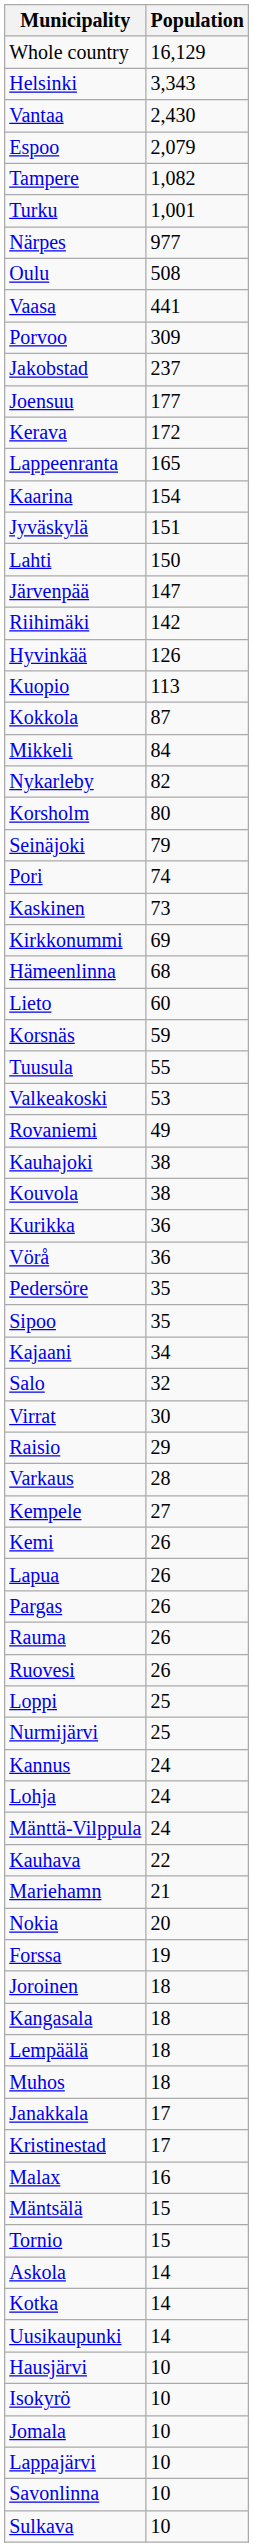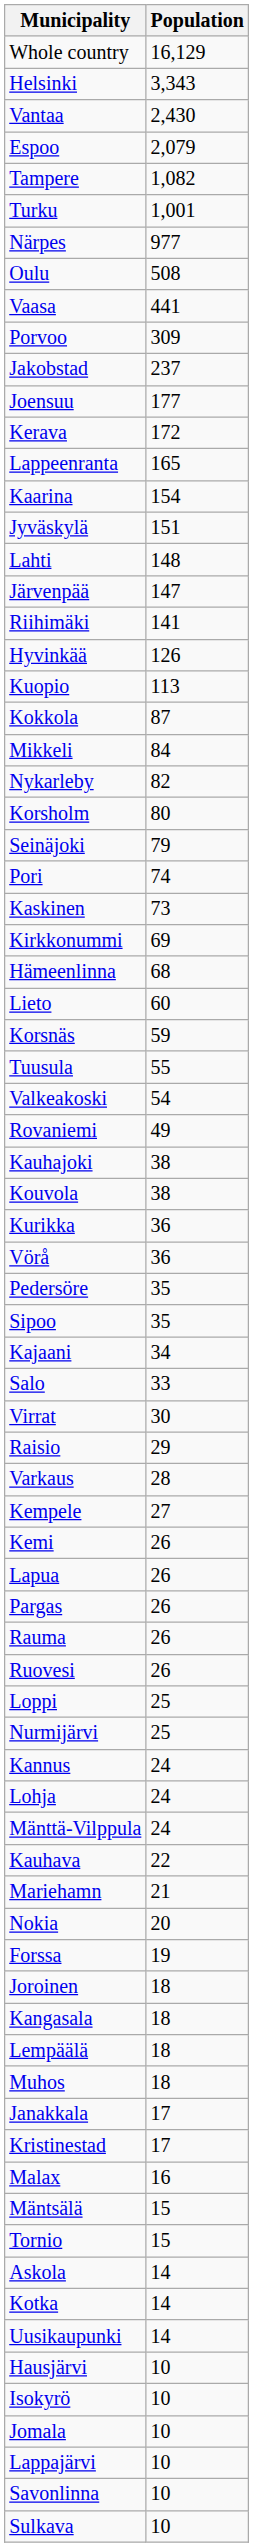 <table role="presentation" class="wikitable sortable mw-collapsible mw-collapsed">
 <tr>
 <th>Municipality</th>
 <th>Population</th>
 </tr>
 <tr>
 <td>Whole country</td>
 <td>16,129</td>
 </tr>
 <tr>
 <td><a href='#'>Helsinki</a></td>
 <td>3,343</td>
 </tr>
 <tr>
 <td><a href='#'>Vantaa</a></td>
 <td>2,430</td>
 </tr>
 <tr>
 <td><a href='#'>Espoo</a></td>
 <td>2,079</td>
 </tr>
 <tr>
 <td><a href='#'>Tampere</a></td>
 <td>1,082</td>
 </tr>
 <tr>
 <td><a href='#'>Turku</a></td>
 <td>1,001</td>
 </tr>
 <tr>
 <td><a href='#'>Närpes</a></td>
 <td>977</td>
 </tr>
 <tr>
 <td><a href='#'>Oulu</a></td>
 <td>508</td>
 </tr>
 <tr>
 <td><a href='#'>Vaasa</a></td>
 <td>441</td>
 </tr>
 <tr>
 <td><a href='#'>Porvoo</a></td>
 <td>309</td>
 </tr>
 <tr>
 <td><a href='#'>Jakobstad</a></td>
 <td>237</td>
 </tr>
 <tr>
 <td><a href='#'>Joensuu</a></td>
 <td>177</td>
 </tr>
 <tr>
 <td><a href='#'>Kerava</a></td>
 <td>172</td>
 </tr>
 <tr>
 <td><a href='#'>Lappeenranta</a></td>
 <td>165</td>
 </tr>
 <tr>
 <td><a href='#'>Kaarina</a></td>
 <td>154</td>
 </tr>
 <tr>
 <td><a href='#'>Jyväskylä</a></td>
 <td>151</td>
 </tr>
 <tr>
 <td><a href='#'>Lahti</a></td>
-<td>150</td>
+<td>148</td>
 </tr>
 <tr>
 <td><a href='#'>Järvenpää</a></td>
 <td>147</td>
 </tr>
 <tr>
 <td><a href='#'>Riihimäki</a></td>
-<td>142</td>
+<td>141</td>
 </tr>
 <tr>
 <td><a href='#'>Hyvinkää</a></td>
 <td>126</td>
 </tr>
 <tr>
 <td><a href='#'>Kuopio</a></td>
 <td>113</td>
 </tr>
 <tr>
 <td><a href='#'>Kokkola</a></td>
 <td>87</td>
 </tr>
 <tr>
 <td><a href='#'>Mikkeli</a></td>
 <td>84</td>
 </tr>
 <tr>
 <td><a href='#'>Nykarleby</a></td>
 <td>82</td>
 </tr>
 <tr>
 <td><a href='#'>Korsholm</a></td>
 <td>80</td>
 </tr>
 <tr>
 <td><a href='#'>Seinäjoki</a></td>
 <td>79</td>
 </tr>
 <tr>
 <td><a href='#'>Pori</a></td>
 <td>74</td>
 </tr>
 <tr>
 <td><a href='#'>Kaskinen</a></td>
 <td>73</td>
 </tr>
 <tr>
 <td><a href='#'>Kirkkonummi</a></td>
 <td>69</td>
 </tr>
 <tr>
 <td><a href='#'>Hämeenlinna</a></td>
 <td>68</td>
 </tr>
 <tr>
 <td><a href='#'>Lieto</a></td>
 <td>60</td>
 </tr>
 <tr>
 <td><a href='#'>Korsnäs</a></td>
 <td>59</td>
 </tr>
 <tr>
 <td><a href='#'>Tuusula</a></td>
 <td>55</td>
 </tr>
 <tr>
 <td><a href='#'>Valkeakoski</a></td>
-<td>53</td>
+<td>54</td>
 </tr>
 <tr>
 <td><a href='#'>Rovaniemi</a></td>
 <td>49</td>
 </tr>
 <tr>
 <td><a href='#'>Kauhajoki</a></td>
 <td>38</td>
 </tr>
 <tr>
 <td><a href='#'>Kouvola</a></td>
 <td>38</td>
 </tr>
 <tr>
 <td><a href='#'>Kurikka</a></td>
 <td>36</td>
 </tr>
 <tr>
 <td><a href='#'>Vörå</a></td>
 <td>36</td>
 </tr>
 <tr>
 <td><a href='#'>Pedersöre</a></td>
 <td>35</td>
 </tr>
 <tr>
 <td><a href='#'>Sipoo</a></td>
 <td>35</td>
 </tr>
 <tr>
 <td><a href='#'>Kajaani</a></td>
 <td>34</td>
 </tr>
 <tr>
 <td><a href='#'>Salo</a></td>
-<td>32</td>
+<td>33</td>
 </tr>
 <tr>
 <td><a href='#'>Virrat</a></td>
 <td>30</td>
 </tr>
 <tr>
 <td><a href='#'>Raisio</a></td>
 <td>29</td>
 </tr>
 <tr>
 <td><a href='#'>Varkaus</a></td>
 <td>28</td>
 </tr>
 <tr>
 <td><a href='#'>Kempele</a></td>
 <td>27</td>
 </tr>
 <tr>
 <td><a href='#'>Kemi</a></td>
 <td>26</td>
 </tr>
 <tr>
 <td><a href='#'>Lapua</a></td>
 <td>26</td>
 </tr>
 <tr>
 <td><a href='#'>Pargas</a></td>
 <td>26</td>
 </tr>
 <tr>
 <td><a href='#'>Rauma</a></td>
 <td>26</td>
 </tr>
 <tr>
 <td><a href='#'>Ruovesi</a></td>
 <td>26</td>
 </tr>
 <tr>
 <td><a href='#'>Loppi</a></td>
 <td>25</td>
 </tr>
 <tr>
 <td><a href='#'>Nurmijärvi</a></td>
 <td>25</td>
 </tr>
 <tr>
 <td><a href='#'>Kannus</a></td>
 <td>24</td>
 </tr>
 <tr>
 <td><a href='#'>Lohja</a></td>
 <td>24</td>
 </tr>
 <tr>
 <td><a href='#'>Mänttä-Vilppula</a></td>
 <td>24</td>
 </tr>
 <tr>
 <td><a href='#'>Kauhava</a></td>
 <td>22</td>
 </tr>
 <tr>
 <td><a href='#'>Mariehamn</a></td>
 <td>21</td>
 </tr>
 <tr>
 <td><a href='#'>Nokia</a></td>
 <td>20</td>
 </tr>
 <tr>
 <td><a href='#'>Forssa</a></td>
 <td>19</td>
 </tr>
 <tr>
 <td><a href='#'>Joroinen</a></td>
 <td>18</td>
 </tr>
 <tr>
 <td><a href='#'>Kangasala</a></td>
 <td>18</td>
 </tr>
 <tr>
 <td><a href='#'>Lempäälä</a></td>
 <td>18</td>
 </tr>
 <tr>
 <td><a href='#'>Muhos</a></td>
 <td>18</td>
 </tr>
 <tr>
 <td><a href='#'>Janakkala</a></td>
 <td>17</td>
 </tr>
 <tr>
 <td><a href='#'>Kristinestad</a></td>
 <td>17</td>
 </tr>
 <tr>
 <td><a href='#'>Malax</a></td>
 <td>16</td>
 </tr>
 <tr>
 <td><a href='#'>Mäntsälä</a></td>
 <td>15</td>
 </tr>
 <tr>
 <td><a href='#'>Tornio</a></td>
 <td>15</td>
 </tr>
 <tr>
 <td><a href='#'>Askola</a></td>
 <td>14</td>
 </tr>
 <tr>
 <td><a href='#'>Kotka</a></td>
 <td>14</td>
 </tr>
 <tr>
 <td><a href='#'>Uusikaupunki</a></td>
 <td>14</td>
 </tr>
 <tr>
 <td><a href='#'>Hausjärvi</a></td>
 <td>10</td>
 </tr>
 <tr>
 <td><a href='#'>Isokyrö</a></td>
 <td>10</td>
 </tr>
 <tr>
 <td><a href='#'>Jomala</a></td>
 <td>10</td>
 </tr>
 <tr>
 <td><a href='#'>Lappajärvi</a></td>
 <td>10</td>
 </tr>
 <tr>
 <td><a href='#'>Savonlinna</a></td>
 <td>10</td>
 </tr>
 <tr>
 <td><a href='#'>Sulkava</a></td>
 <td>10</td>
 </tr>
 </table>
